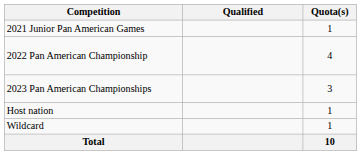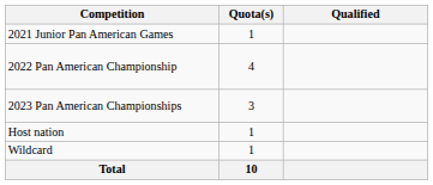 <table class = "wikitable" width=560>
 <tr>
 <th width=300>Competition</th>
+<th width=80>Quota(s)</th>
 <th width=200>Qualified</th>
-<th width=80>Quota(s)</th>
 </tr>
 <tr>
 <td>2021 Junior Pan American Games</td>
+<td align="center">1</td>
 <td></td>
-<td align="center">1</td>
 </tr>
 <tr>
 <td>2022 Pan American Championship</td>
+<td align="center">4</td>
 <td><br><br><br></td>
-<td align="center">4</td>
 </tr>
 <tr>
 <td>2023 Pan American Championships</td>
+<td align="center">3</td>
 <td><br><br></td>
-<td align="center">3</td>
 </tr>
 <tr>
 <td>Host nation</td>
+<td align="center">1</td>
 <td></td>
-<td align="center">1</td>
 </tr>
 <tr>
 <td>Wildcard</td>
+<td align="center">1</td>
 <td></td>
-<td align="center">1</td>
 </tr>
 <tr>
 <th>Total</th>
+<th>10</th>
 <th></th>
-<th>10</th>
 </tr>
 </table>
